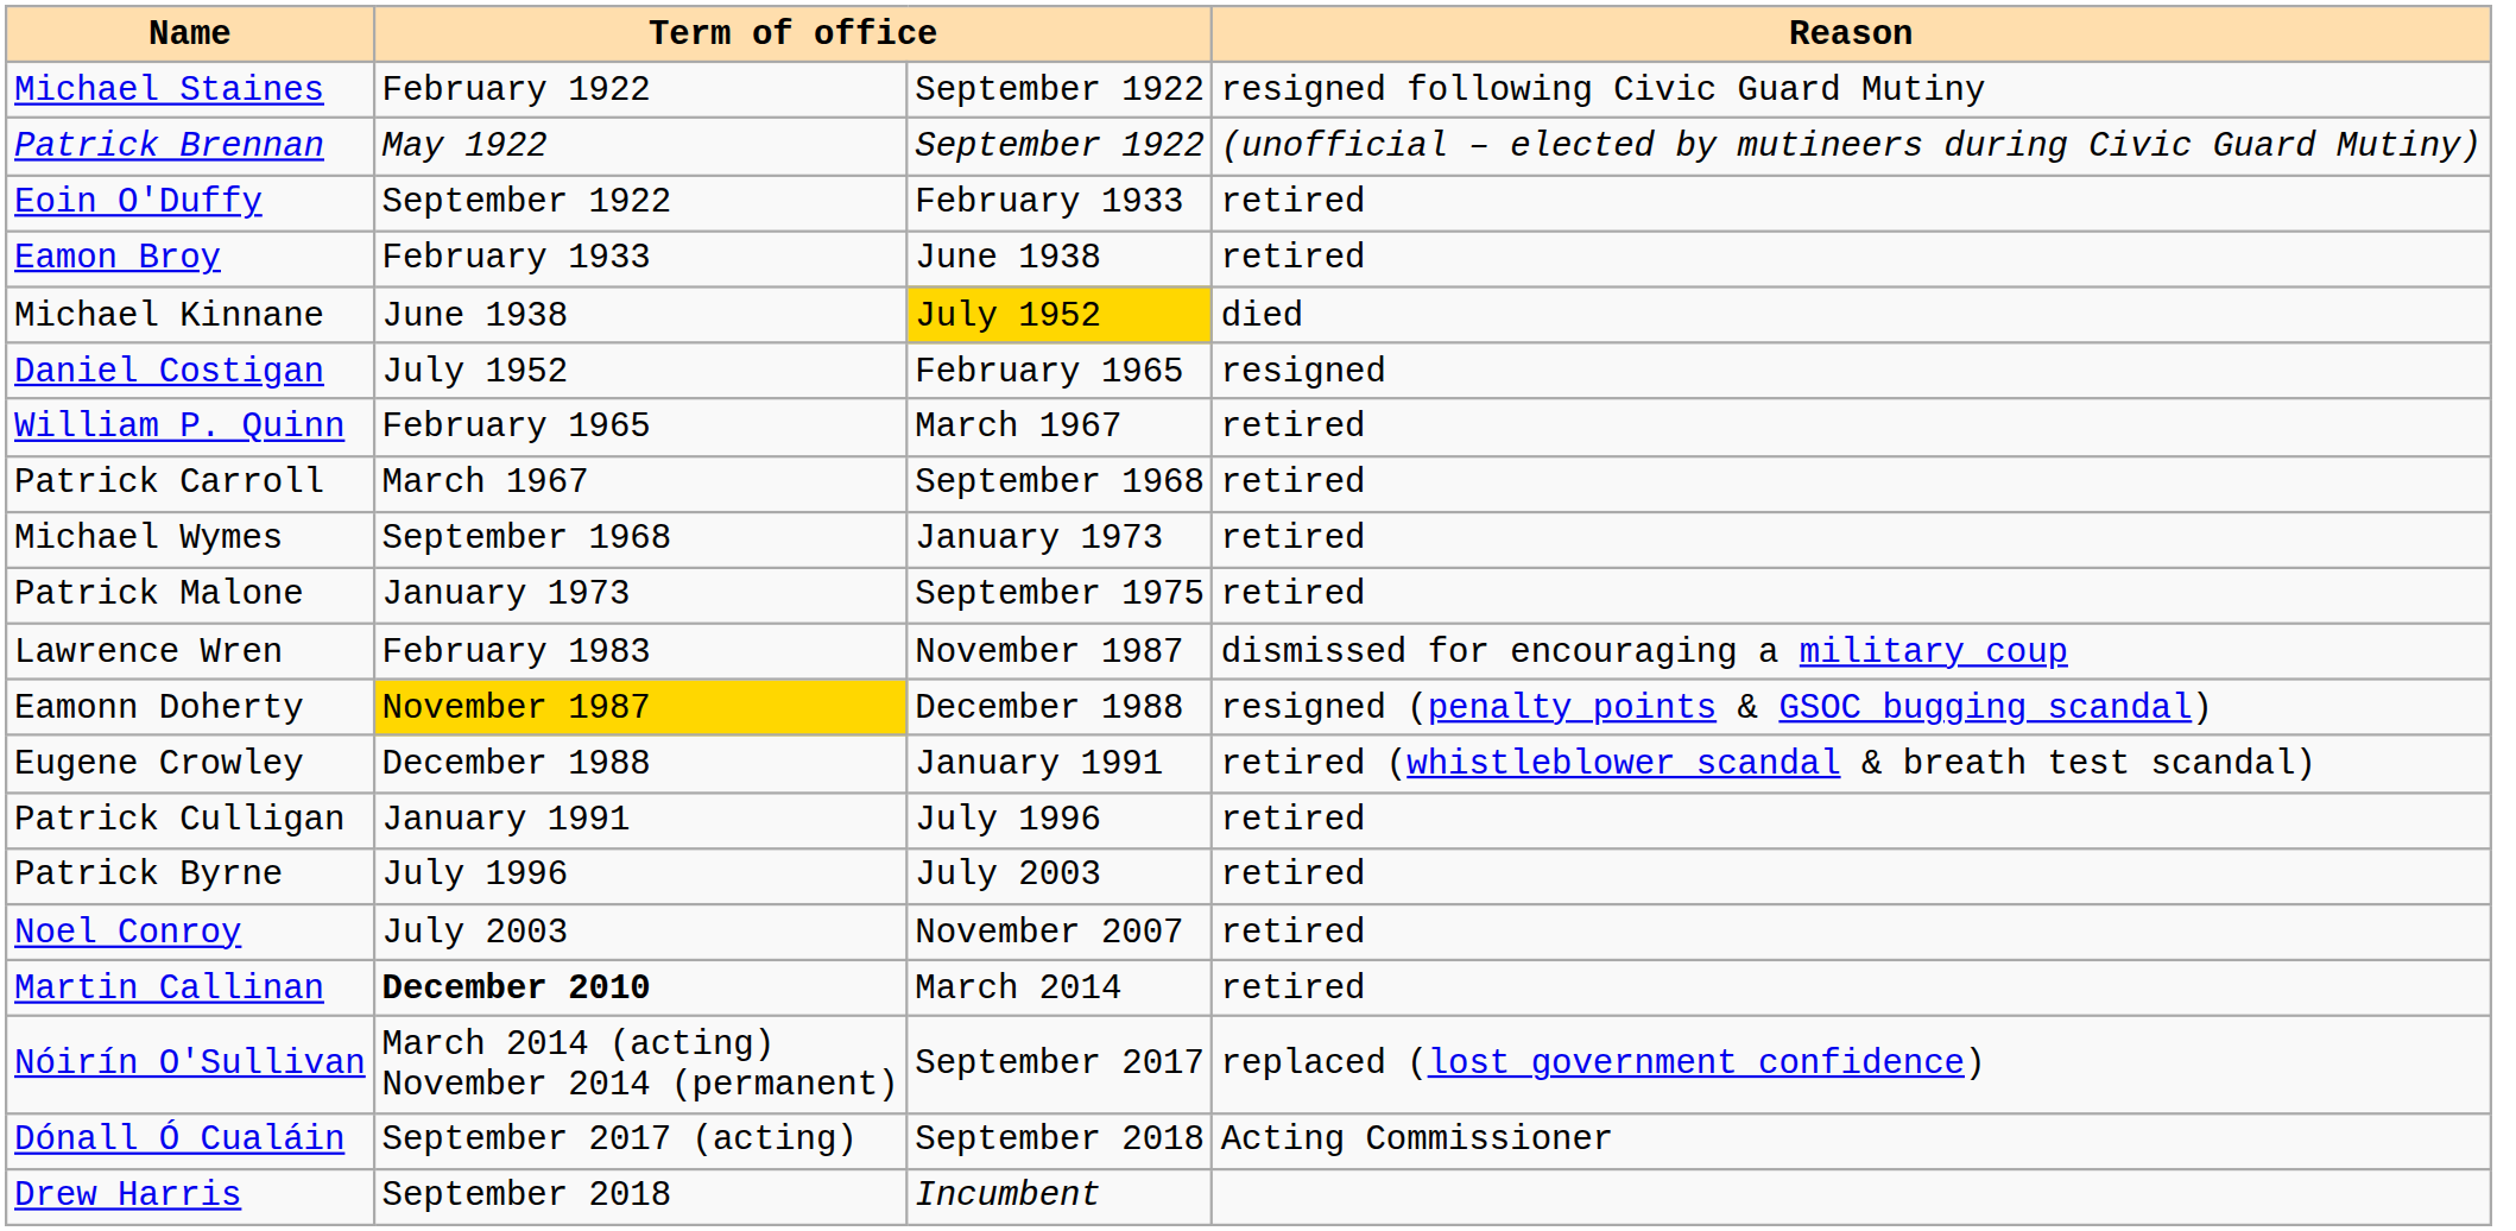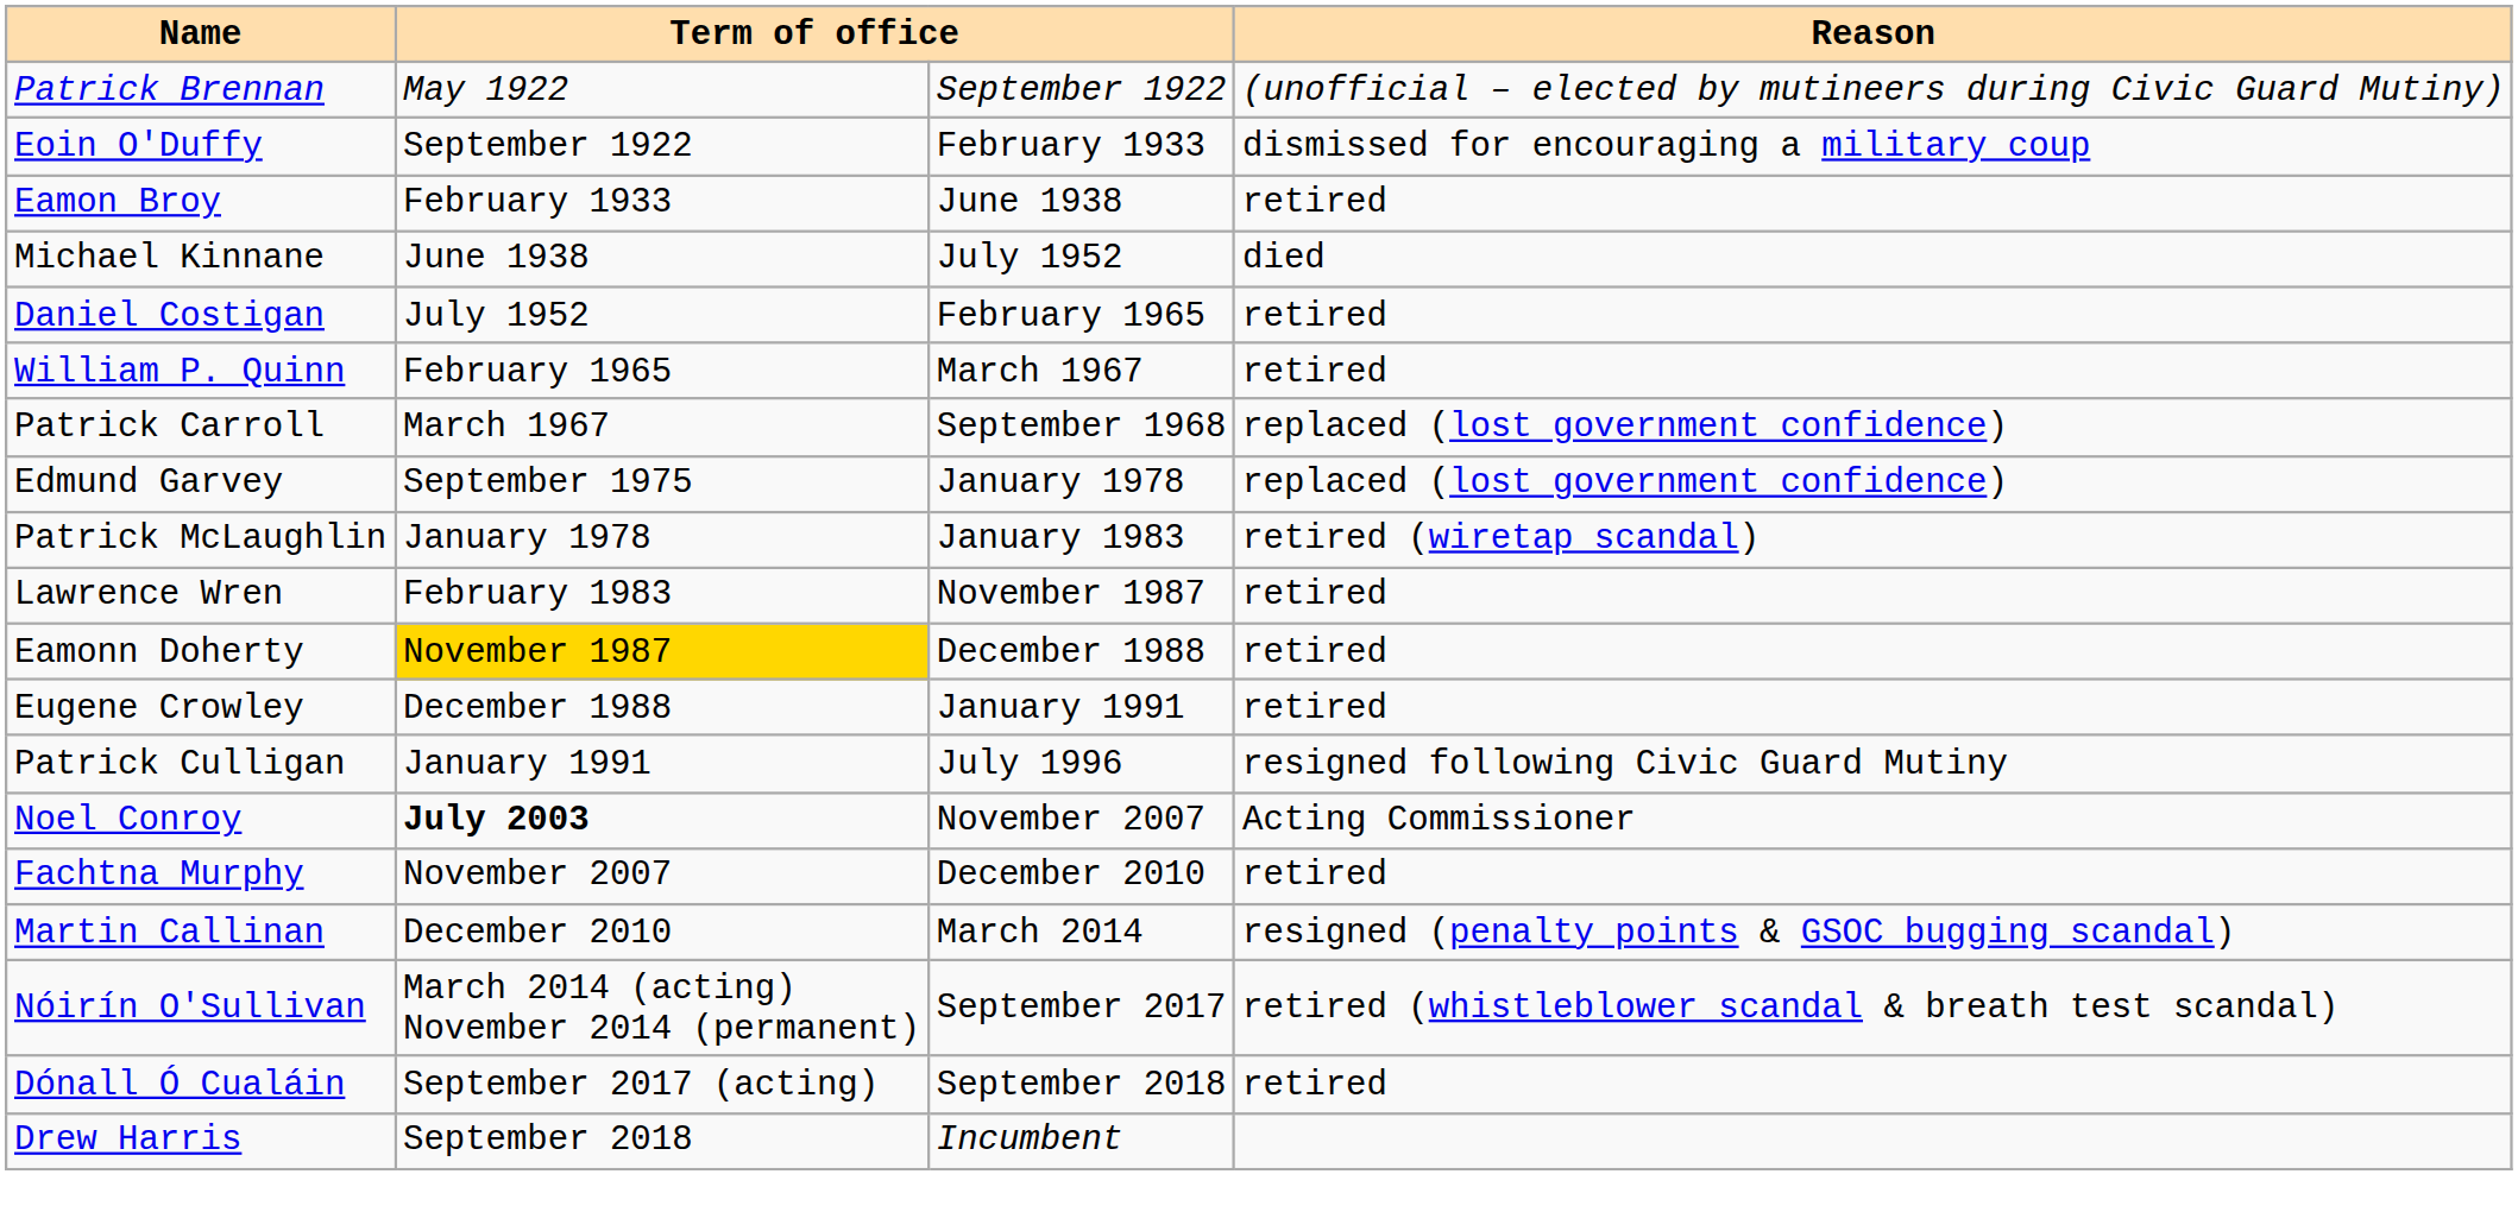 <table class="wikitable">
 <tr>
 <th style="background:#ffdead;">Name</th>
 <th style="background:#ffdead;" colspan=2>Term of office</th>
 <th style="background:#ffdead;">Reason</th>
-</tr>
-<tr>
-<td><a href='#'>Michael Staines</a></td>
-<td>February 1922</td>
-<td>September 1922</td>
-<td>resigned following Civic Guard Mutiny</td>
 </tr>
 <tr>
 <td><em><a href='#'>Patrick Brennan</a></em></td>
 <td><em>May 1922</em></td>
 <td><em>September 1922</em></td>
 <td><em>(unofficial – elected by mutineers during Civic Guard Mutiny)</em></td>
 </tr>
 <tr>
 <td><a href='#'>Eoin O'Duffy</a></td>
 <td>September 1922</td>
 <td>February 1933</td>
-<td>retired</td>
+<td>dismissed for encouraging a <a href='#'>military coup</a></td>
 </tr>
 <tr>
 <td><a href='#'>Eamon Broy</a></td>
 <td>February 1933</td>
 <td>June 1938</td>
 <td>retired</td>
 </tr>
 <tr>
 <td>Michael Kinnane</td>
 <td>June 1938</td>
-<td style="background: gold;">July 1952</td>
+<td>July 1952</td>
 <td>died</td>
 </tr>
 <tr>
 <td><a href='#'>Daniel Costigan</a></td>
 <td>July 1952</td>
 <td>February 1965</td>
-<td>resigned</td>
+<td>retired</td>
 </tr>
 <tr>
 <td><a href='#'>William P. Quinn</a></td>
 <td>February 1965</td>
 <td>March 1967</td>
 <td>retired</td>
 </tr>
 <tr>
 <td>Patrick Carroll</td>
 <td>March 1967</td>
 <td>September 1968</td>
-<td>retired</td>
+<td>replaced (<a href='#'>lost government confidence</a>)</td>
 </tr>
 <tr>
-<td>Michael Wymes</td>
-<td>September 1968</td>
-<td>January 1973</td>
-<td>retired</td>
+<td>Edmund Garvey</td>
+<td>September 1975</td>
+<td>January 1978</td>
+<td>replaced (<a href='#'>lost government confidence</a>)</td>
 </tr>
 <tr>
-<td>Patrick Malone</td>
-<td>January 1973</td>
-<td>September 1975</td>
-<td>retired</td>
+<td>Patrick McLaughlin</td>
+<td>January 1978</td>
+<td>January 1983</td>
+<td>retired (<a href='#'>wiretap scandal</a>)</td>
 </tr>
 <tr>
 <td>Lawrence Wren</td>
 <td>February 1983</td>
 <td>November 1987</td>
-<td>dismissed for encouraging a <a href='#'>military coup</a></td>
+<td>retired</td>
 </tr>
 <tr>
 <td>Eamonn Doherty</td>
 <td style="background: gold;">November 1987</td>
 <td>December 1988</td>
-<td>resigned (<a href='#'>penalty points</a> & <a href='#'>GSOC bugging scandal</a>)</td>
+<td>retired</td>
 </tr>
 <tr>
 <td>Eugene Crowley</td>
 <td>December 1988</td>
 <td>January 1991</td>
-<td>retired (<a href='#'>whistleblower scandal</a> & breath test scandal)</td>
+<td>retired</td>
 </tr>
 <tr>
 <td>Patrick Culligan</td>
 <td>January 1991</td>
 <td>July 1996</td>
-<td>retired</td>
-</tr>
-<tr>
-<td>Patrick Byrne</td>
-<td>July 1996</td>
-<td>July 2003</td>
-<td>retired</td>
+<td>resigned following Civic Guard Mutiny</td>
 </tr>
 <tr>
 <td><a href='#'>Noel Conroy</a></td>
-<td>July 2003</td>
+<td><strong>July 2003</strong></td>
 <td>November 2007</td>
+<td>Acting Commissioner</td>
+</tr>
+<tr>
+<td><a href='#'>Fachtna Murphy</a></td>
+<td>November 2007</td>
+<td>December 2010</td>
 <td>retired</td>
 </tr>
 <tr>
 <td><a href='#'>Martin Callinan</a></td>
-<td><strong>December 2010</strong></td>
+<td>December 2010</td>
 <td>March 2014</td>
-<td>retired</td>
+<td>resigned (<a href='#'>penalty points</a> & <a href='#'>GSOC bugging scandal</a>)</td>
 </tr>
 <tr>
 <td><a href='#'>Nóirín O'Sullivan</a></td>
 <td>March 2014 (acting)<br>November 2014 (permanent)</td>
 <td>September 2017</td>
-<td>replaced (<a href='#'>lost government confidence</a>)</td>
+<td>retired (<a href='#'>whistleblower scandal</a> & breath test scandal)</td>
 </tr>
 <tr>
 <td><a href='#'>Dónall Ó Cualáin</a></td>
 <td>September 2017 (acting)</td>
 <td>September 2018</td>
-<td>Acting Commissioner</td>
+<td>retired</td>
 </tr>
 <tr>
 <td><a href='#'>Drew Harris</a></td>
 <td>September 2018</td>
 <td><em>Incumbent</em></td>
 <td></td>
 </tr>
 </table>
